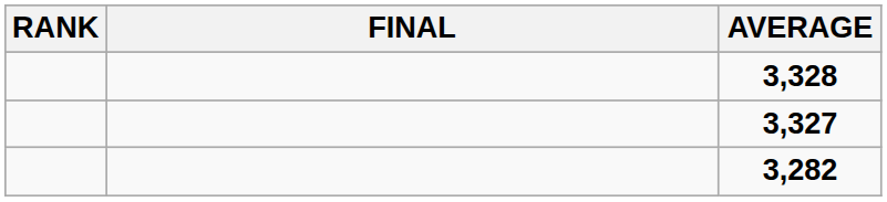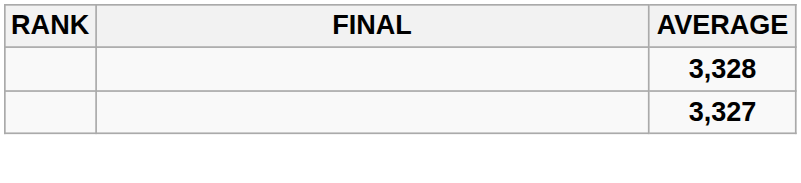 <table class="wikitable">
 <tr>
 <th>RANK</th>
 <th style="width: 20em">FINAL</th>
 <th style="width: 5em">AVERAGE</th>
 </tr>
 <tr>
 <td align="center"></td>
 <td></td>
 <td align="center"><strong>3,328</strong></td>
 </tr>
 <tr>
 <td align="center"></td>
 <td></td>
 <td align="center"><strong>3,327</strong></td>
 </tr>
-<tr>
-<td align="center"></td>
-<td></td>
-<td align="center"><strong>3,282</strong></td>
-</tr>
 </table>
